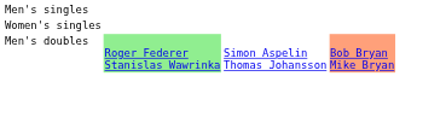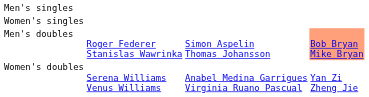 <table>
 <tr>
 <td>Men's singles<br></td>
 <td></td>
 <td></td>
 <td></td>
 </tr>
 <tr>
 <td>Women's singles<br></td>
 <td></td>
 <td></td>
 <td></td>
 </tr>
 <tr valign="top">
 <td>Men's doubles<br></td>
-<td style="background: lightgreen;"><br><a href='#'>Roger Federer</a><br><a href='#'>Stanislas Wawrinka</a></td>
+<td><br><a href='#'>Roger Federer</a><br><a href='#'>Stanislas Wawrinka</a></td>
 <td><br><a href='#'>Simon Aspelin</a><br><a href='#'>Thomas Johansson</a></td>
 <td style="background: lightsalmon;"><br><a href='#'>Bob Bryan</a><br><a href='#'>Mike Bryan</a></td>
 </tr>
+<tr valign="top">
+<td>Women's doubles<br></td>
+<td><br><a href='#'>Serena Williams</a><br><a href='#'>Venus Williams</a></td>
+<td><br><a href='#'>Anabel Medina Garrigues</a><br><a href='#'>Virginia Ruano Pascual</a></td>
+<td><br><a href='#'>Yan Zi</a><br><a href='#'>Zheng Jie</a></td>
+</tr>
 </table>
